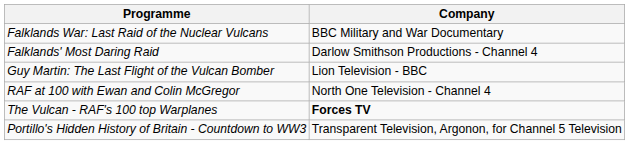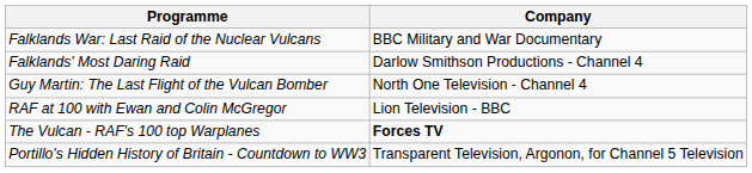 <table class=wikitable>
 <tr>
 <th>Programme</th>
 <th>Company</th>
 </tr>
 <tr>
 <td><em>Falklands War: Last Raid of the Nuclear Vulcans</em></td>
 <td>BBC Military and War Documentary</td>
 </tr>
 <tr>
 <td><em>Falklands' Most Daring Raid</em></td>
 <td>Darlow Smithson Productions - Channel 4</td>
 </tr>
 <tr>
 <td><em>Guy Martin: The Last Flight of the Vulcan Bomber</em></td>
-<td>Lion Television - BBC</td>
+<td>North One Television - Channel 4</td>
 </tr>
 <tr>
 <td><em>RAF at 100 with Ewan and Colin McGregor</em></td>
-<td>North One Television - Channel 4</td>
+<td>Lion Television - BBC</td>
 </tr>
 <tr>
 <td><em>The Vulcan - RAF's 100 top Warplanes</em></td>
 <td><strong>Forces TV</strong></td>
 </tr>
 <tr>
 <td><em>Portillo's Hidden History of Britain - Countdown to WW3</em></td>
 <td>Transparent Television, Argonon, for Channel 5 Television</td>
 </tr>
 </table>
